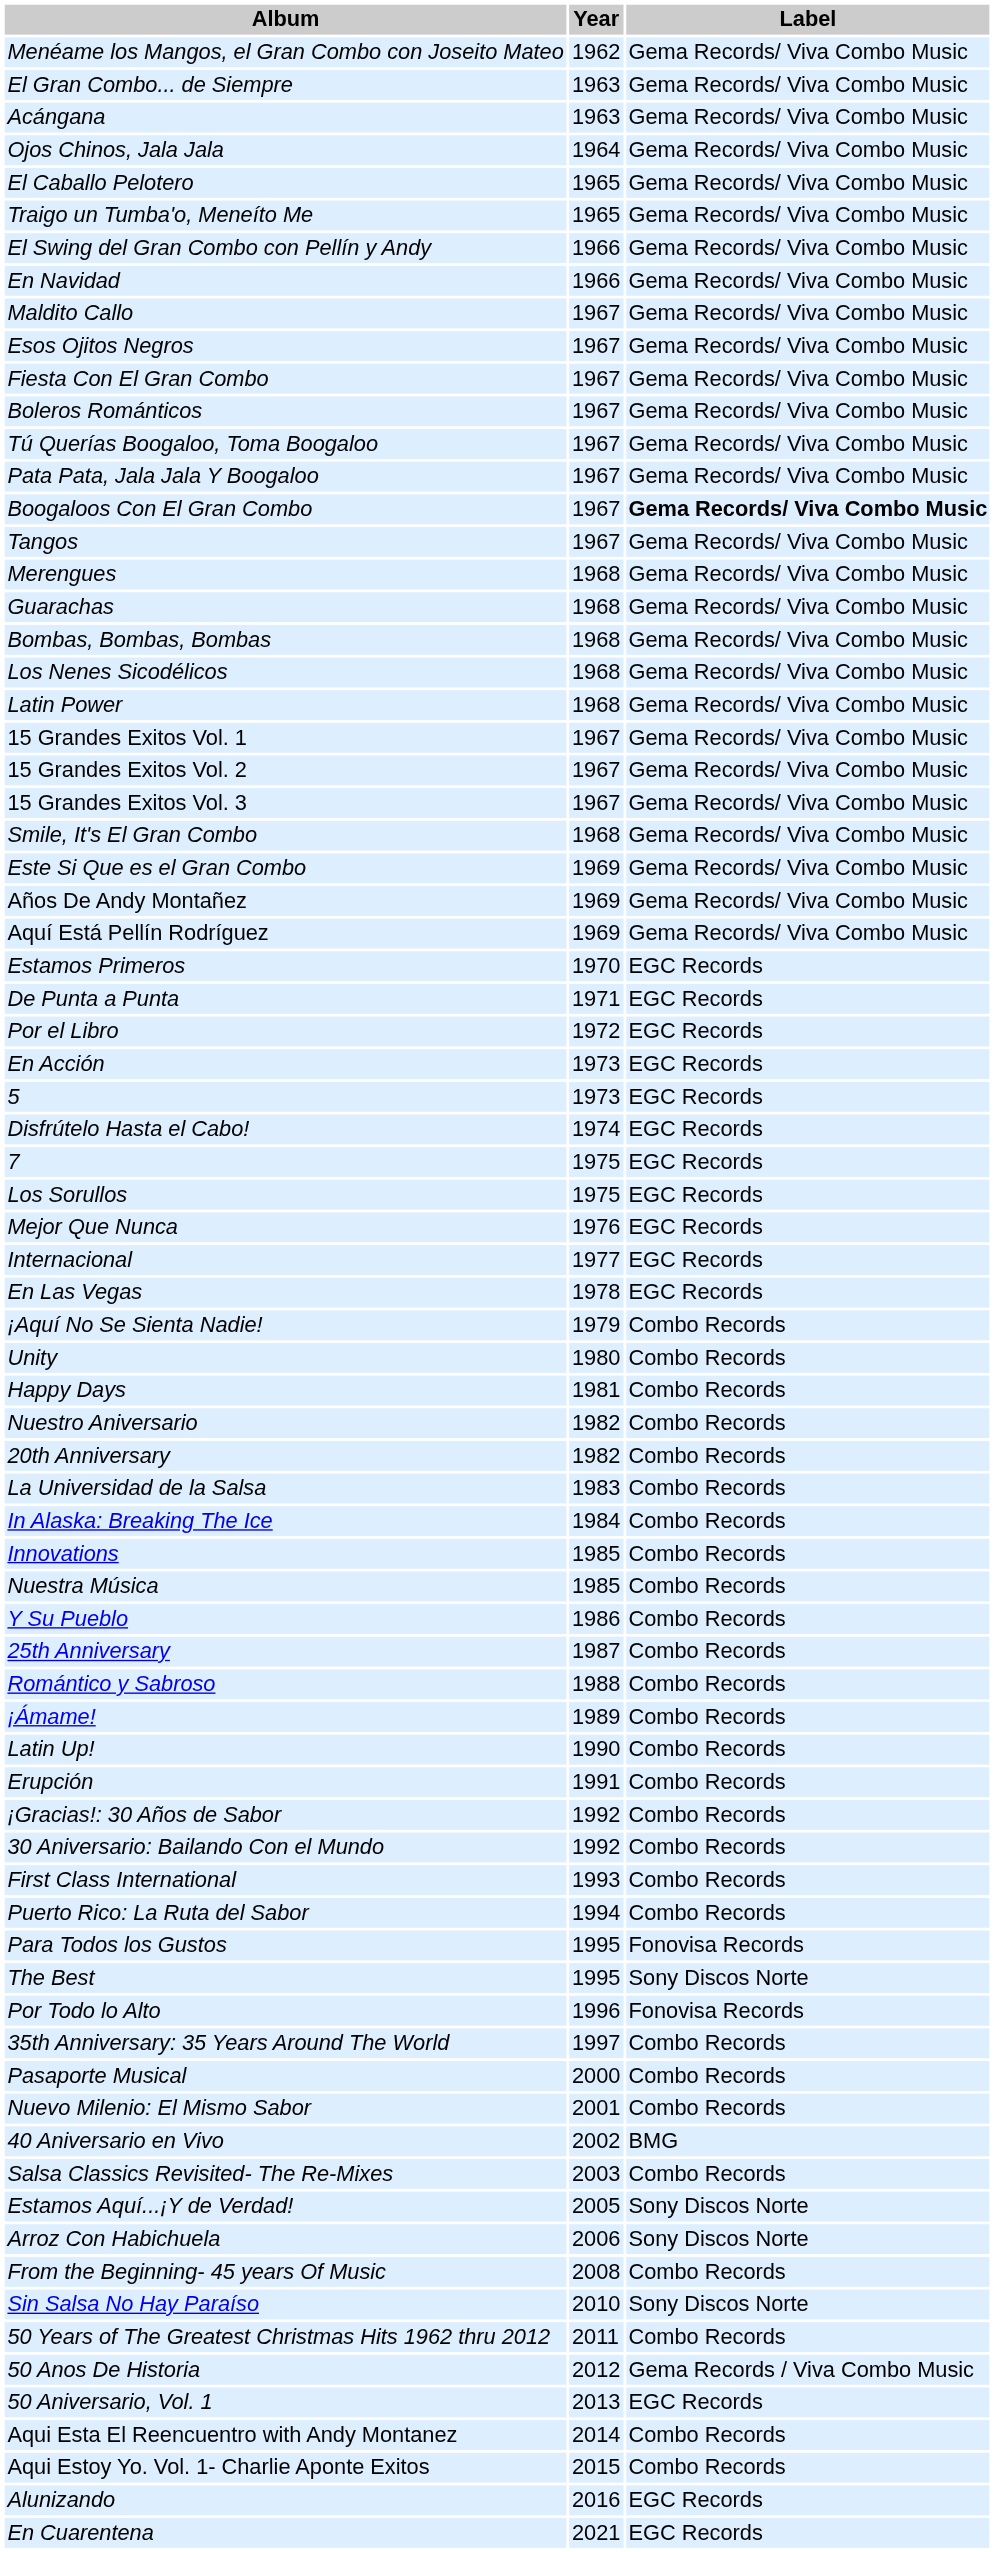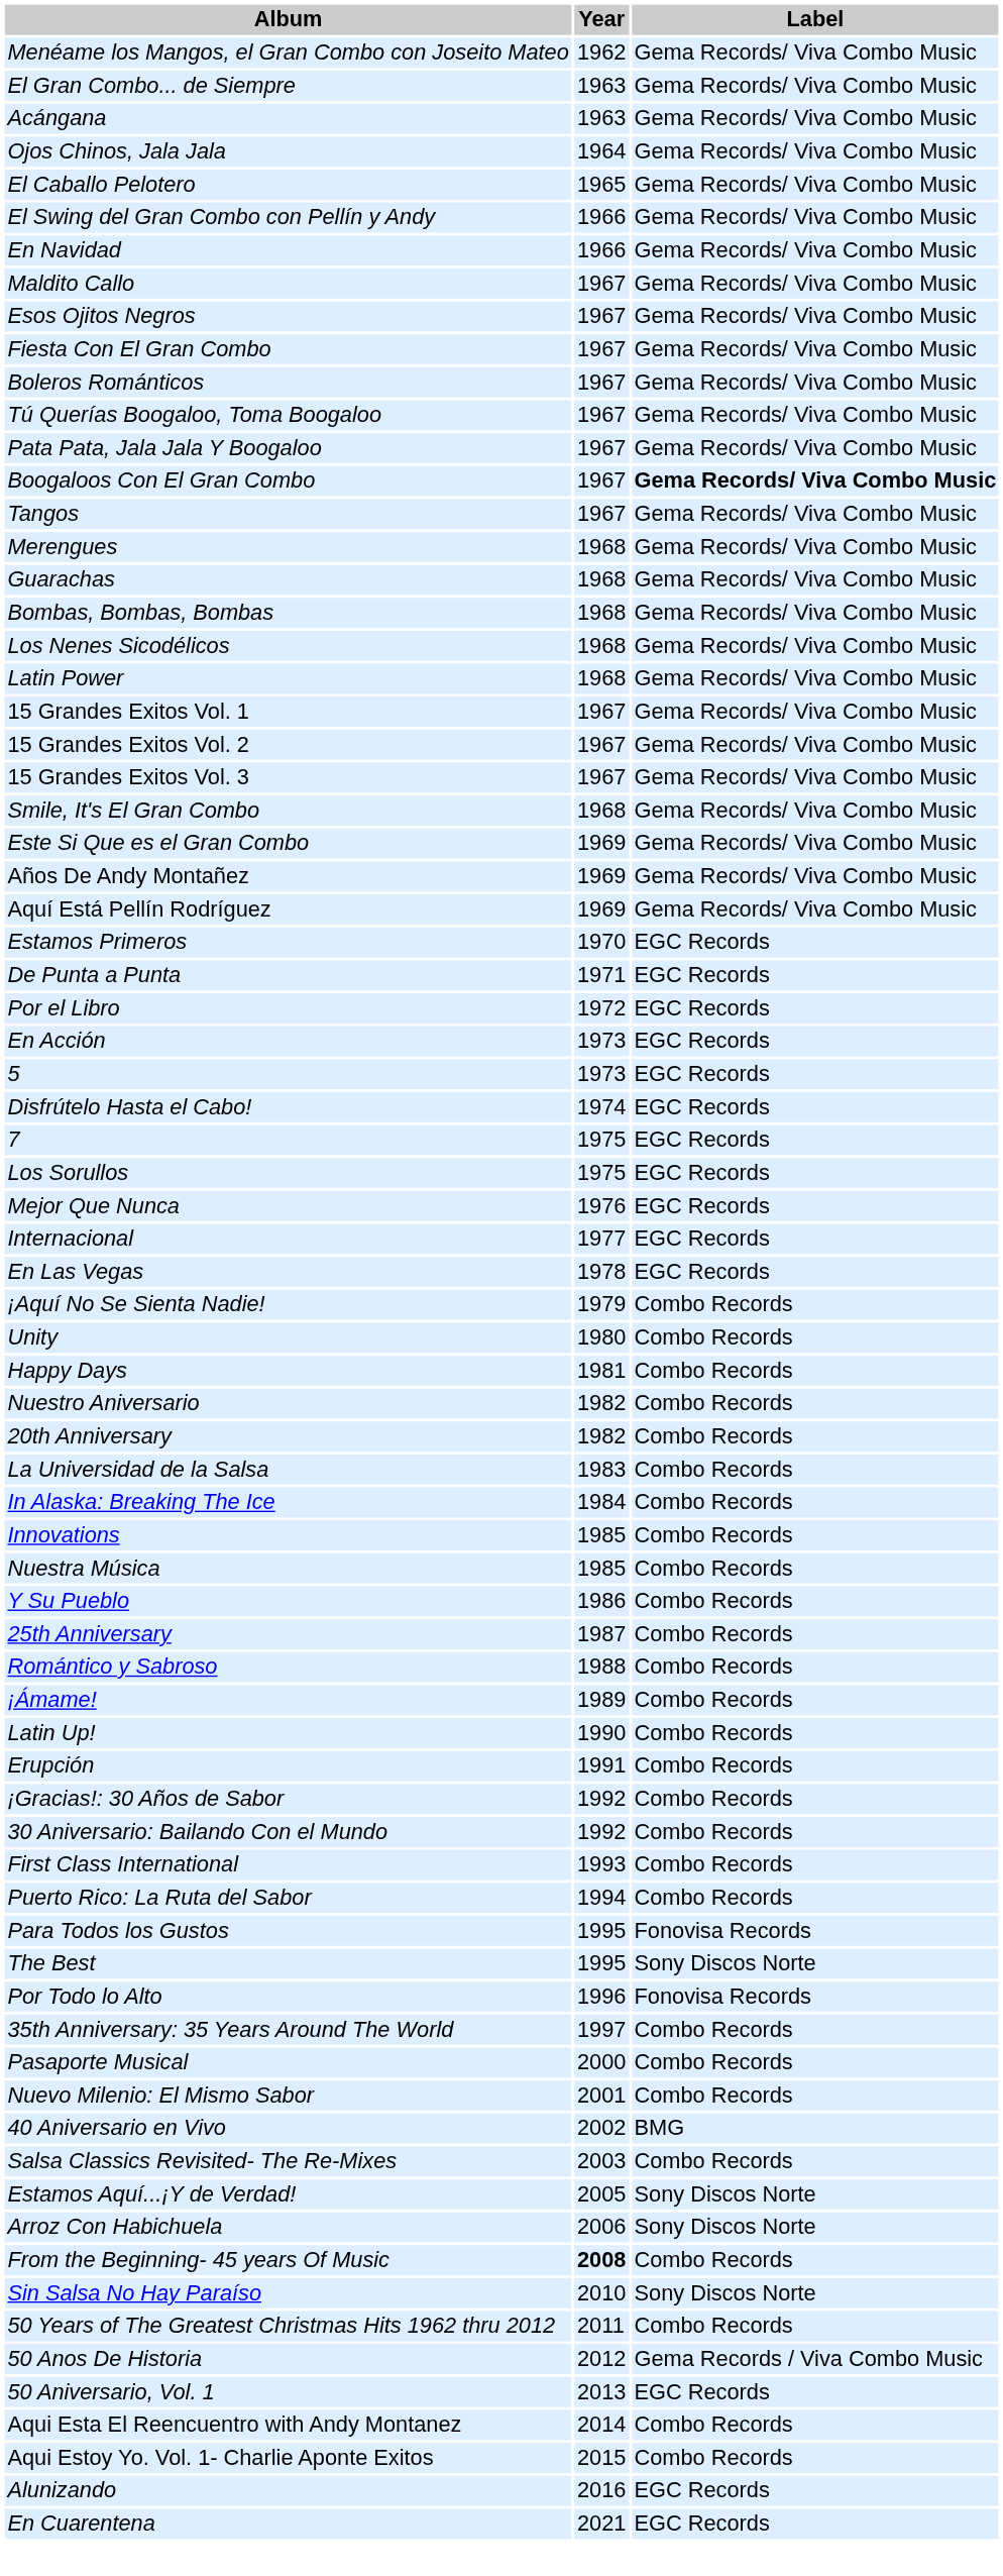 <table cellpadding=2 cellspacing=2>
 <tr bgcolor=#cccccc>
 <th>Album</th>
 <th>Year</th>
 <th>Label</th>
 </tr>
 <tr bgcolor=#DDEEFF>
 <td><em>Menéame los Mangos, el Gran Combo con Joseito Mateo</em></td>
 <td>1962</td>
 <td>Gema Records/ Viva Combo Music</td>
 </tr>
 <tr bgcolor=#DDEEFF>
 <td><em>El Gran Combo... de Siempre</em></td>
 <td>1963</td>
 <td>Gema Records/ Viva Combo Music</td>
 </tr>
 <tr bgcolor=#DDEEFF>
 <td><em>Acángana</em></td>
 <td>1963</td>
 <td>Gema Records/ Viva Combo Music</td>
 </tr>
 <tr bgcolor=#DDEEFF>
 <td><em>Ojos Chinos, Jala Jala</em></td>
 <td>1964</td>
 <td>Gema Records/ Viva Combo Music</td>
 </tr>
 <tr bgcolor=#DDEEFF>
 <td><em>El Caballo Pelotero</em></td>
-<td>1965</td>
-<td>Gema Records/ Viva Combo Music</td>
-</tr>
-<tr bgcolor=#DDEEFF>
-<td><em>Traigo un Tumba'o, Meneíto Me</em></td>
 <td>1965</td>
 <td>Gema Records/ Viva Combo Music</td>
 </tr>
 <tr bgcolor=#DDEEFF>
 <td><em>El Swing del Gran Combo con Pellín y Andy</em></td>
 <td>1966</td>
 <td>Gema Records/ Viva Combo Music</td>
 </tr>
 <tr bgcolor=#DDEEFF>
 <td><em>En Navidad</em></td>
 <td>1966</td>
 <td>Gema Records/ Viva Combo Music</td>
 </tr>
 <tr bgcolor=#DDEEFF>
 <td><em>Maldito Callo</em></td>
 <td>1967</td>
 <td>Gema Records/ Viva Combo Music</td>
 </tr>
 <tr bgcolor=#DDEEFF>
 <td><em>Esos Ojitos Negros</em></td>
 <td>1967</td>
 <td>Gema Records/ Viva Combo Music</td>
 </tr>
 <tr bgcolor=#DDEEFF>
 <td><em>Fiesta Con El Gran Combo</em></td>
 <td>1967</td>
 <td>Gema Records/ Viva Combo Music</td>
 </tr>
 <tr bgcolor=#DDEEFF>
 <td><em>Boleros Románticos</em></td>
 <td>1967</td>
 <td>Gema Records/ Viva Combo Music</td>
 </tr>
 <tr bgcolor=#DDEEFF>
 <td><em>Tú Querías Boogaloo, Toma Boogaloo</em></td>
 <td>1967</td>
 <td>Gema Records/ Viva Combo Music</td>
 </tr>
 <tr bgcolor=#DDEEFF>
 <td><em>Pata Pata, Jala Jala Y Boogaloo</em></td>
 <td>1967</td>
 <td>Gema Records/ Viva Combo Music</td>
 </tr>
 <tr bgcolor=#DDEEFF>
 <td><em>Boogaloos Con El Gran Combo</em></td>
 <td>1967</td>
 <td><strong>Gema Records/ Viva Combo Music</strong></td>
 </tr>
 <tr bgcolor=#DDEEFF>
 <td><em>Tangos</em></td>
 <td>1967</td>
 <td>Gema Records/ Viva Combo Music</td>
 </tr>
 <tr bgcolor=#DDEEFF>
 <td><em>Merengues</em></td>
 <td>1968</td>
 <td>Gema Records/ Viva Combo Music</td>
 </tr>
 <tr bgcolor=#DDEEFF>
 <td><em>Guarachas</em></td>
 <td>1968</td>
 <td>Gema Records/ Viva Combo Music</td>
 </tr>
 <tr bgcolor=#DDEEFF>
 <td><em>Bombas, Bombas, Bombas</em></td>
 <td>1968</td>
 <td>Gema Records/ Viva Combo Music</td>
 </tr>
 <tr bgcolor=#DDEEFF>
 <td><em>Los Nenes Sicodélicos</em></td>
 <td>1968</td>
 <td>Gema Records/ Viva Combo Music</td>
 </tr>
 <tr bgcolor=#DDEEFF>
 <td><em>Latin Power</em></td>
 <td>1968</td>
 <td>Gema Records/ Viva Combo Music</td>
 </tr>
 <tr bgcolor=#DDEEFF>
 <td>15 Grandes Exitos Vol. 1</td>
 <td>1967</td>
 <td>Gema Records/ Viva Combo Music</td>
 </tr>
 <tr bgcolor=#DDEEFF>
 <td>15 Grandes Exitos Vol. 2</td>
 <td>1967</td>
 <td>Gema Records/ Viva Combo Music</td>
 </tr>
 <tr bgcolor=#DDEEFF>
 <td>15 Grandes Exitos Vol.  3</td>
 <td>1967</td>
 <td>Gema Records/ Viva Combo Music</td>
 </tr>
 <tr bgcolor=#DDEEFF>
 <td><em>Smile, It's El Gran Combo</em></td>
 <td>1968</td>
 <td>Gema Records/ Viva Combo Music</td>
 </tr>
 <tr bgcolor=#DDEEFF>
 <td><em>Este Si Que es el Gran Combo</em></td>
 <td>1969</td>
 <td>Gema Records/ Viva Combo Music</td>
 </tr>
 <tr bgcolor=#DDEEFF>
 <td>Años De Andy Montañez</td>
 <td>1969</td>
 <td>Gema Records/ Viva Combo Music</td>
 </tr>
 <tr bgcolor=#DDEEFF>
 <td>Aquí Está Pellín Rodríguez</td>
 <td>1969</td>
 <td>Gema Records/ Viva Combo Music</td>
 </tr>
 <tr bgcolor=#DDEEFF>
 <td><em>Estamos Primeros</em></td>
 <td>1970</td>
 <td>EGC Records</td>
 </tr>
 <tr bgcolor=#DDEEFF>
 <td><em>De Punta a Punta</em></td>
 <td>1971</td>
 <td>EGC Records</td>
 </tr>
 <tr bgcolor=#DDEEFF>
 <td><em>Por el Libro</em></td>
 <td>1972</td>
 <td>EGC Records</td>
 </tr>
 <tr bgcolor=#DDEEFF>
 <td><em>En Acción</em></td>
 <td>1973</td>
 <td>EGC Records</td>
 </tr>
 <tr bgcolor=#DDEEFF>
 <td><em>5</em></td>
 <td>1973</td>
 <td>EGC Records</td>
 </tr>
 <tr bgcolor=#DDEEFF>
 <td><em>Disfrútelo Hasta el Cabo!</em></td>
 <td>1974</td>
 <td>EGC Records</td>
 </tr>
 <tr bgcolor=#DDEEFF>
 <td><em>7</em></td>
 <td>1975</td>
 <td>EGC Records</td>
 </tr>
 <tr bgcolor=#DDEEFF>
 <td><em>Los Sorullos</em></td>
 <td>1975</td>
 <td>EGC Records</td>
 </tr>
 <tr bgcolor=#DDEEFF>
 <td><em>Mejor Que Nunca</em></td>
 <td>1976</td>
 <td>EGC Records</td>
 </tr>
 <tr bgcolor=#DDEEFF>
 <td><em>Internacional</em></td>
 <td>1977</td>
 <td>EGC Records</td>
 </tr>
 <tr bgcolor=#DDEEFF>
 <td><em>En Las Vegas</em></td>
 <td>1978</td>
 <td>EGC Records</td>
 </tr>
 <tr bgcolor=#DDEEFF>
 <td><em>¡Aquí No Se Sienta Nadie!</em></td>
 <td>1979</td>
 <td>Combo Records</td>
 </tr>
 <tr bgcolor=#DDEEFF>
 <td><em>Unity</em></td>
 <td>1980</td>
 <td>Combo Records</td>
 </tr>
 <tr bgcolor=#DDEEFF>
 <td><em>Happy Days</em></td>
 <td>1981</td>
 <td>Combo Records</td>
 </tr>
 <tr bgcolor=#DDEEFF>
 <td><em>Nuestro Aniversario</em></td>
 <td>1982</td>
 <td>Combo Records</td>
 </tr>
 <tr bgcolor=#DDEEFF>
 <td><em>20th Anniversary</em></td>
 <td>1982</td>
 <td>Combo Records</td>
 </tr>
 <tr bgcolor=#DDEEFF>
 <td><em>La Universidad de la Salsa</em></td>
 <td>1983</td>
 <td>Combo Records</td>
 </tr>
 <tr bgcolor=#DDEEFF>
 <td><em><a href='#'>In Alaska: Breaking The Ice</a></em></td>
 <td>1984</td>
 <td>Combo Records</td>
 </tr>
 <tr bgcolor=#DDEEFF>
 <td><em><a href='#'>Innovations</a></em></td>
 <td>1985</td>
 <td>Combo Records</td>
 </tr>
 <tr bgcolor=#DDEEFF>
 <td><em>Nuestra Música</em></td>
 <td>1985</td>
 <td>Combo Records</td>
 </tr>
 <tr bgcolor=#DDEEFF>
 <td><em><a href='#'>Y Su Pueblo</a></em></td>
 <td>1986</td>
 <td>Combo Records</td>
 </tr>
 <tr bgcolor=#DDEEFF>
 <td><em><a href='#'>25th Anniversary</a></em></td>
 <td>1987</td>
 <td>Combo Records</td>
 </tr>
 <tr bgcolor=#DDEEFF>
 <td><em><a href='#'>Romántico y Sabroso</a></em></td>
 <td>1988</td>
 <td>Combo Records</td>
 </tr>
 <tr bgcolor=#DDEEFF>
 <td><em><a href='#'>¡Ámame!</a></em></td>
 <td>1989</td>
 <td>Combo Records</td>
 </tr>
 <tr bgcolor=#DDEEFF>
 <td><em>Latin Up!</em></td>
 <td>1990</td>
 <td>Combo Records</td>
 </tr>
 <tr bgcolor=#DDEEFF>
 <td><em>Erupción</em></td>
 <td>1991</td>
 <td>Combo Records</td>
 </tr>
 <tr bgcolor=#DDEEFF>
 <td><em>¡Gracias!: 30 Años de Sabor</em></td>
 <td>1992</td>
 <td>Combo Records</td>
 </tr>
 <tr bgcolor=#DDEEFF>
 <td><em>30 Aniversario: Bailando Con el Mundo</em></td>
 <td>1992</td>
 <td>Combo Records</td>
 </tr>
 <tr bgcolor=#DDEEFF>
 <td><em>First Class International</em></td>
 <td>1993</td>
 <td>Combo Records</td>
 </tr>
 <tr bgcolor=#DDEEFF>
 <td><em>Puerto Rico: La Ruta del Sabor</em></td>
 <td>1994</td>
 <td>Combo Records</td>
 </tr>
 <tr bgcolor=#DDEEFF>
 <td><em>Para Todos los Gustos</em></td>
 <td>1995</td>
 <td>Fonovisa Records</td>
 </tr>
 <tr bgcolor=#DDEEFF>
 <td><em>The Best</em></td>
 <td>1995</td>
 <td>Sony Discos Norte</td>
 </tr>
 <tr bgcolor=#DDEEFF>
 <td><em>Por Todo lo Alto</em></td>
 <td>1996</td>
 <td>Fonovisa Records</td>
 </tr>
 <tr bgcolor=#DDEEFF>
 <td><em>35th Anniversary: 35 Years Around The World</em></td>
 <td>1997</td>
 <td>Combo Records</td>
 </tr>
 <tr bgcolor=#DDEEFF>
 <td><em>Pasaporte Musical</em></td>
 <td>2000</td>
 <td>Combo Records</td>
 </tr>
 <tr bgcolor=#DDEEFF>
 <td><em>Nuevo Milenio: El Mismo Sabor</em></td>
 <td>2001</td>
 <td>Combo Records</td>
 </tr>
 <tr bgcolor=#DDEEFF>
 <td><em>40 Aniversario en Vivo</em></td>
 <td>2002</td>
 <td>BMG</td>
 </tr>
 <tr bgcolor=#DDEEFF>
 <td><em>Salsa Classics Revisited- The Re-Mixes</em></td>
 <td>2003</td>
 <td>Combo Records</td>
 </tr>
 <tr bgcolor=#DDEEFF>
 <td><em>Estamos Aquí...¡Y de Verdad!</em></td>
 <td>2005</td>
 <td>Sony Discos Norte</td>
 </tr>
 <tr bgcolor=#DDEEFF>
 <td><em>Arroz Con Habichuela</em></td>
 <td>2006</td>
 <td>Sony Discos Norte</td>
 </tr>
 <tr bgcolor=#DDEEFF>
 <td><em>From the Beginning- 45 years Of Music</em></td>
-<td>2008</td>
+<td><strong>2008</strong></td>
 <td>Combo Records</td>
 </tr>
 <tr bgcolor=#DDEEFF>
 <td><em><a href='#'>Sin Salsa No Hay Paraíso</a></em></td>
 <td>2010</td>
 <td>Sony Discos Norte</td>
 </tr>
 <tr bgcolor=#DDEEFF>
 <td><em>50 Years of The Greatest Christmas Hits 1962 thru 2012</em></td>
 <td>2011</td>
 <td>Combo Records</td>
 </tr>
 <tr bgcolor=#DDEEFF>
 <td><em>50 Anos De Historia</em></td>
 <td>2012</td>
 <td>Gema Records / Viva Combo Music</td>
 </tr>
 <tr bgcolor=#DDEEFF>
 <td><em>50 Aniversario, Vol. 1</em></td>
 <td>2013</td>
 <td>EGC Records</td>
 </tr>
 <tr bgcolor=#DDEEFF>
 <td>Aqui Esta El Reencuentro with Andy Montanez</td>
 <td>2014</td>
 <td>Combo Records</td>
 </tr>
 <tr bgcolor=#DDEEFF>
 <td>Aqui Estoy Yo.  Vol. 1- Charlie Aponte Exitos</td>
 <td>2015</td>
 <td>Combo Records</td>
 </tr>
 <tr bgcolor=#DDEEFF>
 <td><em>Alunizando</em></td>
 <td>2016</td>
 <td>EGC Records</td>
 </tr>
 <tr bgcolor=#DDEEFF>
 <td><em>En Cuarentena</em></td>
 <td>2021</td>
 <td>EGC Records</td>
 </tr>
 </table>
